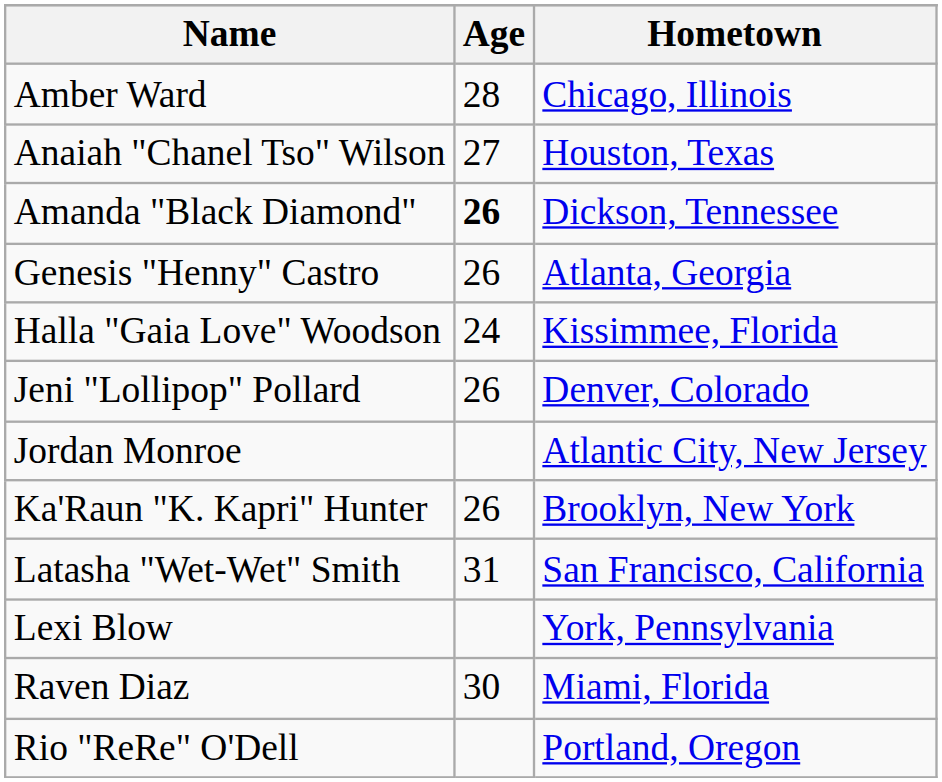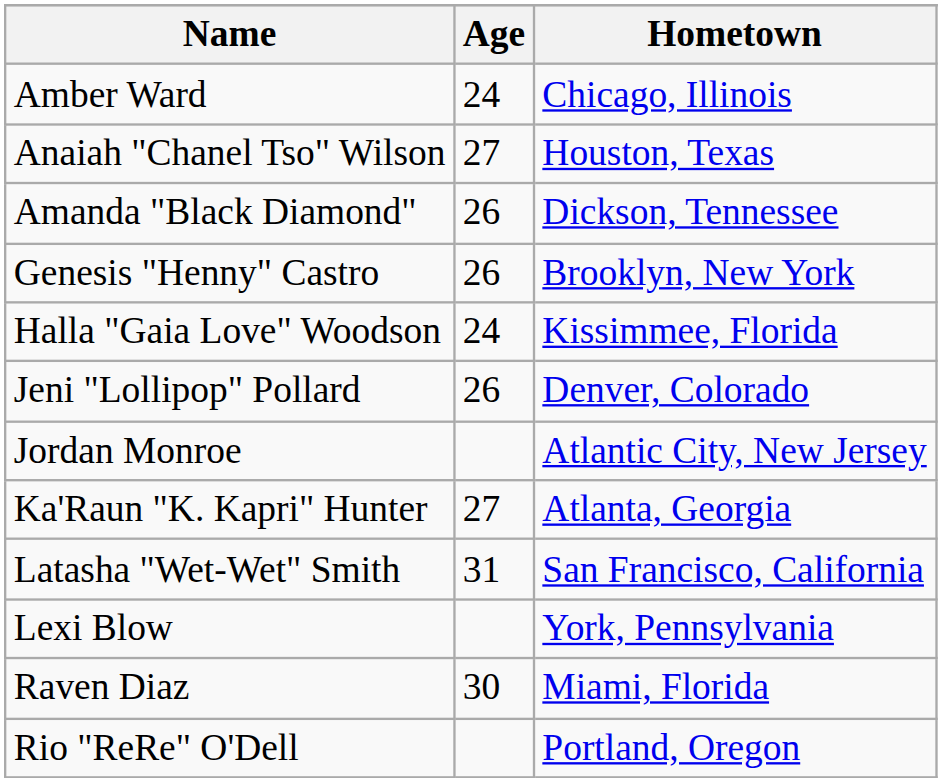 <table class="wikitable">
 <tr>
 </tr>
 <tr>
 <th>Name</th>
 <th>Age</th>
 <th>Hometown</th>
 </tr>
 <tr>
 <td>Amber Ward</td>
-<td>28</td>
+<td>24</td>
 <td><a href='#'>Chicago, Illinois</a></td>
 </tr>
 <tr>
 <td>Anaiah "Chanel Tso" Wilson</td>
 <td>27</td>
 <td><a href='#'>Houston, Texas</a></td>
 </tr>
 <tr>
 <td>Amanda "Black Diamond"</td>
-<td><strong>26</strong></td>
+<td>26</td>
 <td><a href='#'>Dickson, Tennessee</a></td>
 </tr>
 <tr>
 <td>Genesis "Henny" Castro</td>
 <td>26</td>
-<td><a href='#'>Atlanta, Georgia</a></td>
+<td><a href='#'>Brooklyn, New York</a></td>
 </tr>
 <tr>
 <td>Halla "Gaia Love" Woodson</td>
 <td>24</td>
 <td><a href='#'>Kissimmee, Florida</a></td>
 </tr>
 <tr>
 <td>Jeni "Lollipop" Pollard</td>
 <td>26</td>
 <td><a href='#'>Denver, Colorado</a></td>
 </tr>
 <tr>
 <td>Jordan Monroe</td>
 <td></td>
 <td><a href='#'>Atlantic City, New Jersey</a></td>
 </tr>
 <tr>
 <td>Ka'Raun "K. Kapri" Hunter</td>
-<td>26</td>
-<td><a href='#'>Brooklyn, New York</a></td>
+<td>27</td>
+<td><a href='#'>Atlanta, Georgia</a></td>
 </tr>
 <tr>
 <td>Latasha "Wet-Wet" Smith</td>
 <td>31</td>
 <td><a href='#'>San Francisco, California</a></td>
 </tr>
 <tr>
 <td>Lexi Blow</td>
 <td></td>
 <td><a href='#'>York, Pennsylvania</a></td>
 </tr>
 <tr>
 <td>Raven Diaz</td>
 <td>30</td>
 <td><a href='#'>Miami, Florida</a></td>
 </tr>
 <tr>
 <td>Rio "ReRe" O'Dell</td>
 <td></td>
 <td><a href='#'>Portland, Oregon</a></td>
 </tr>
 </table>
